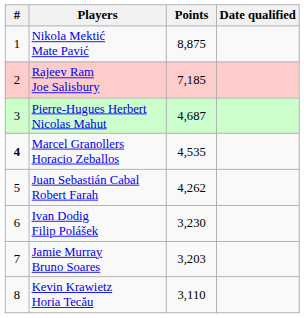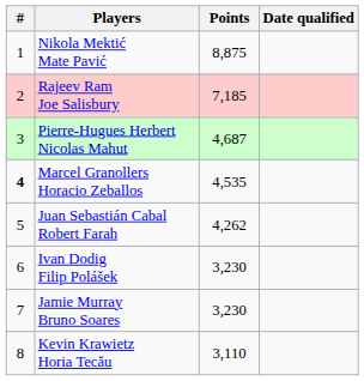 <table class="sortable wikitable nowrap" align=right style=text-align:center;font-size:90%>
 <tr>
 <th width=20>#</th>
 <th width=150>Players</th>
 <th width=50>Points</th>
 <th>Date qualified</th>
 </tr>
 <tr align=center>
 <td>1</td>
 <td align=left> <a href='#'>Nikola Mektić</a><br> <a href='#'>Mate Pavić</a></td>
 <td>8,875</td>
 <td></td>
 </tr>
 <tr style="background:#fcc">
 <td>2</td>
 <td align=left> <a href='#'>Rajeev Ram</a><br> <a href='#'>Joe Salisbury</a></td>
 <td>7,185</td>
 <td></td>
 </tr>
 <tr align=center style="background:#cfc">
 <td>3</td>
 <td align=left> <a href='#'>Pierre-Hugues Herbert</a><br> <a href='#'>Nicolas Mahut</a></td>
 <td>4,687</td>
 <td></td>
 </tr>
 <tr>
 <td><strong>4</strong></td>
 <td align=left> <a href='#'>Marcel Granollers</a><br> <a href='#'>Horacio Zeballos</a></td>
 <td>4,535</td>
 <td></td>
 </tr>
 <tr align=center>
 <td>5</td>
 <td align=left> <a href='#'>Juan Sebastián Cabal</a><br> <a href='#'>Robert Farah</a></td>
 <td>4,262</td>
 <td></td>
 </tr>
 <tr>
 <td>6</td>
 <td align=left> <a href='#'>Ivan Dodig</a><br> <a href='#'>Filip Polášek</a></td>
 <td>3,230</td>
 <td></td>
 </tr>
 <tr align=center>
 <td>7</td>
 <td align=left> <a href='#'>Jamie Murray</a><br> <a href='#'>Bruno Soares</a></td>
-<td>3,203</td>
+<td>3,230</td>
 <td></td>
 </tr>
 <tr>
 <td>8</td>
 <td align=left> <a href='#'>Kevin Krawietz</a><br> <a href='#'>Horia Tecău</a></td>
 <td>3,110</td>
 <td></td>
 </tr>
 </table>
